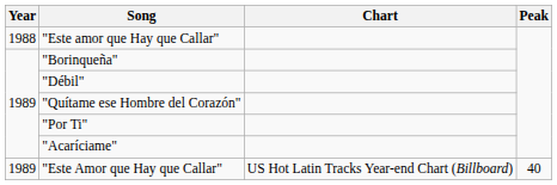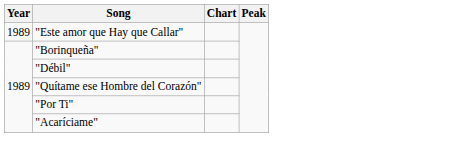 <table class="wikitable">
 <tr>
 <th>Year</th>
 <th>Song</th>
 <th>Chart</th>
 <th>Peak</th>
 </tr>
 <tr>
-<td>1988</td>
+<td>1989</td>
 <td>"Este amor que Hay que Callar"</td>
 <td></td>
 </tr>
 <tr>
 <td rowspan="5">1989</td>
 <td>"Borinqueña"</td>
 <td></td>
 </tr>
 <tr>
 <td>"Débil"</td>
 <td></td>
 </tr>
 <tr>
 <td>"Quítame ese Hombre del Corazón"</td>
 <td></td>
 </tr>
 <tr>
 <td>"Por Ti"</td>
 <td></td>
 </tr>
 <tr>
 <td>"Acaríciame"</td>
 <td></td>
 </tr>
-<tr>
-<td>1989</td>
-<td>"Este Amor que Hay que Callar"</td>
-<td>US Hot Latin Tracks Year-end Chart (<em>Billboard</em>)</td>
-<td align="center">40</td>
-</tr>
 </table>
